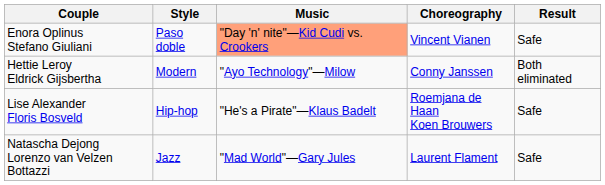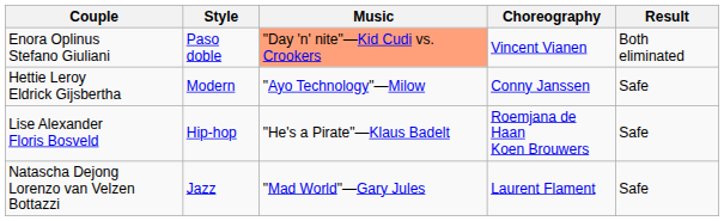 <table class="wikitable" style="width:90%;">
 <tr>
 <th>Couple</th>
 <th>Style</th>
 <th>Music</th>
 <th>Choreography</th>
 <th>Result</th>
 </tr>
 <tr>
 <td>Enora Oplinus<br>Stefano Giuliani</td>
 <td><a href='#'>Paso doble</a></td>
 <td style="background: lightsalmon;">"Day 'n' nite"—<a href='#'>Kid Cudi</a> vs. <a href='#'>Crookers</a></td>
 <td><a href='#'>Vincent Vianen</a></td>
-<td>Safe</td>
+<td>Both eliminated</td>
 </tr>
 <tr>
 <td>Hettie Leroy<br>Eldrick Gijsbertha</td>
 <td><a href='#'>Modern</a></td>
 <td>"<a href='#'>Ayo Technology</a>"—<a href='#'>Milow</a></td>
 <td><a href='#'>Conny Janssen</a></td>
-<td>Both eliminated</td>
+<td>Safe</td>
 </tr>
 <tr>
 <td>Lise Alexander<br><a href='#'>Floris Bosveld</a></td>
 <td><a href='#'>Hip-hop</a></td>
 <td>"He's a Pirate"—<a href='#'>Klaus Badelt</a></td>
 <td><a href='#'>Roemjana de Haan</a><br><a href='#'>Koen Brouwers</a></td>
 <td>Safe</td>
 </tr>
 <tr>
 <td>Natascha Dejong<br>Lorenzo van Velzen Bottazzi</td>
 <td><a href='#'>Jazz</a></td>
 <td>"<a href='#'>Mad World</a>"—<a href='#'>Gary Jules</a></td>
 <td><a href='#'>Laurent Flament</a></td>
 <td>Safe</td>
 </tr>
 </table>
